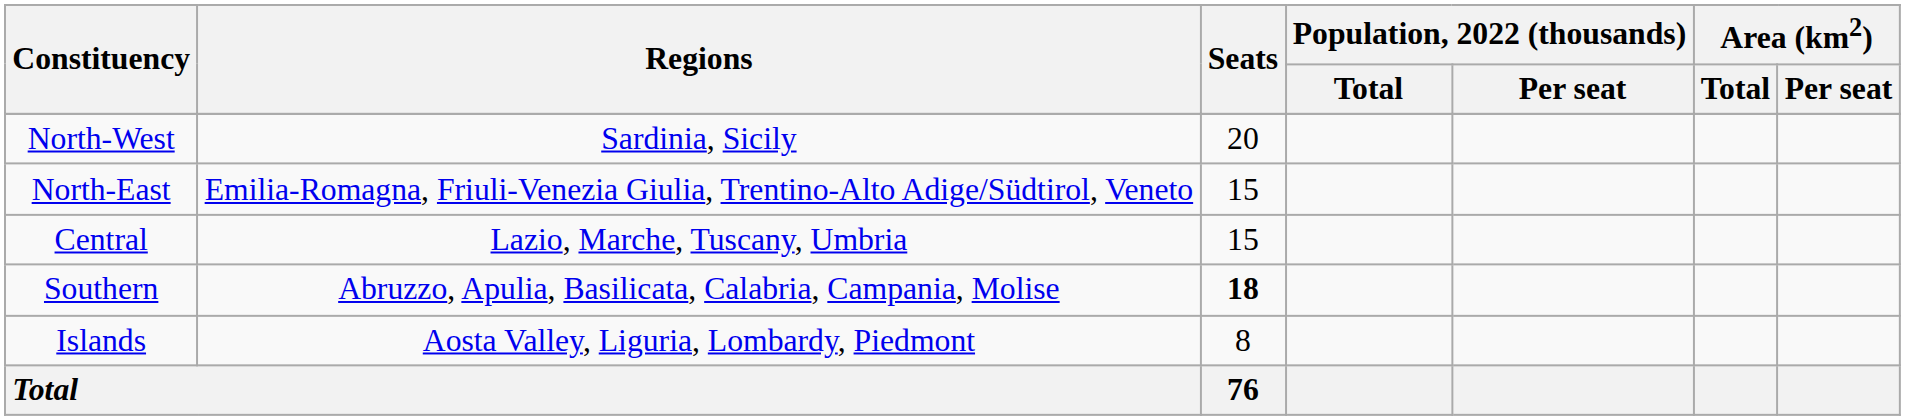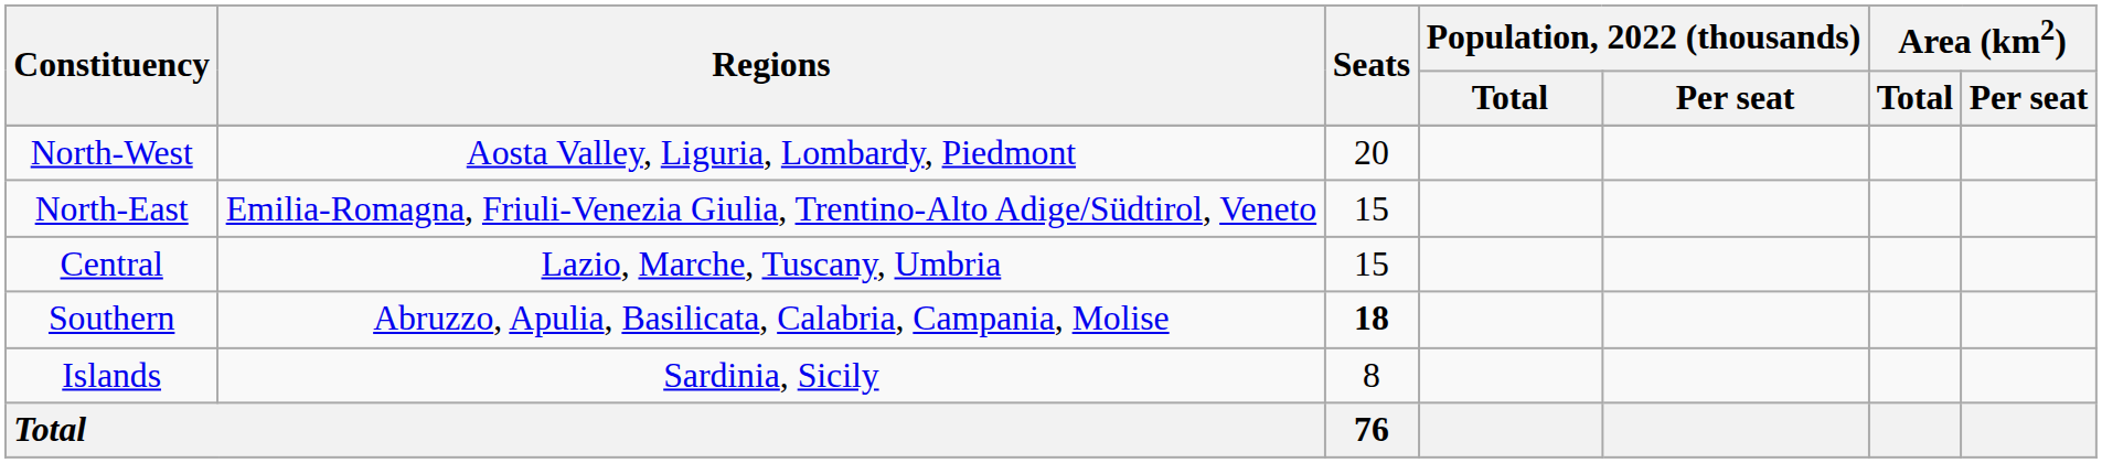 <table class="wikitable sortable" style="text-align:center">
 <tr>
 <th scope="col" rowspan="2">Constituency</th>
 <th scope="col" rowspan="2">Regions</th>
 <th scope="col" rowspan="2">Seats</th>
 <th scope="col" colspan="2">Population, 2022 (thousands)</th>
 <th scope="col" colspan="2">Area (km<sup>2</sup>)</th>
 </tr>
 <tr>
 <th scope="col" data-sort-type="number">Total</th>
 <th scope="col" data-sort-type="number">Per seat</th>
 <th scope="col" data-sort-type="number">Total</th>
 <th scope="col" data-sort-type="number">Per seat</th>
 </tr>
 <tr>
 </tr>
 <tr>
 <td><a href='#'>North-West</a></td>
-<td><a href='#'>Sardinia</a>, <a href='#'>Sicily</a></td>
+<td><a href='#'>Aosta Valley</a>, <a href='#'>Liguria</a>, <a href='#'>Lombardy</a>, <a href='#'>Piedmont</a></td>
 <td>20</td>
 <td></td>
 <td></td>
 <td></td>
 <td></td>
 </tr>
 <tr>
 <td><a href='#'>North-East</a></td>
 <td><a href='#'>Emilia-Romagna</a>, <a href='#'>Friuli-Venezia Giulia</a>, <a href='#'>Trentino-Alto Adige/Südtirol</a>, <a href='#'>Veneto</a></td>
 <td>15</td>
 <td></td>
 <td></td>
 <td></td>
 <td></td>
 </tr>
 <tr>
 <td><a href='#'>Central</a></td>
 <td><a href='#'>Lazio</a>, <a href='#'>Marche</a>, <a href='#'>Tuscany</a>, <a href='#'>Umbria</a></td>
 <td>15</td>
 <td></td>
 <td></td>
 <td></td>
 <td></td>
 </tr>
 <tr>
 <td><a href='#'>Southern</a></td>
 <td><a href='#'>Abruzzo</a>, <a href='#'>Apulia</a>, <a href='#'>Basilicata</a>, <a href='#'>Calabria</a>, <a href='#'>Campania</a>, <a href='#'>Molise</a></td>
 <td><strong>18</strong></td>
 <td></td>
 <td></td>
 <td></td>
 <td></td>
 </tr>
 <tr>
 <td><a href='#'>Islands</a></td>
-<td><a href='#'>Aosta Valley</a>, <a href='#'>Liguria</a>, <a href='#'>Lombardy</a>, <a href='#'>Piedmont</a></td>
+<td><a href='#'>Sardinia</a>, <a href='#'>Sicily</a></td>
 <td>8</td>
 <td></td>
 <td></td>
 <td></td>
 <td></td>
 </tr>
 <tr>
 <th colspan=2 style=text-align:left><em>Total</em></th>
 <th>76</th>
 <th></th>
 <th></th>
 <th></th>
 <th></th>
 </tr>
 </table>
